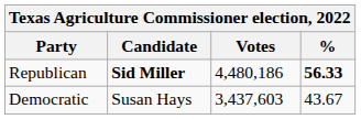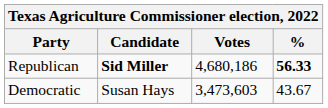 <table class="wikitable">
 <tr>
 <th colspan="4">Texas Agriculture Commissioner election, 2022</th>
 </tr>
 <tr>
 <th>Party</th>
 <th>Candidate</th>
 <th>Votes</th>
 <th>%</th>
 </tr>
 <tr>
 <td>Republican</td>
 <td><strong>Sid Miller</strong></td>
-<td>4,480,186</td>
+<td>4,680,186</td>
 <td><strong>56.33</strong></td>
 </tr>
 <tr>
 <td>Democratic</td>
 <td>Susan Hays</td>
-<td>3,437,603</td>
+<td>3,473,603</td>
 <td>43.67</td>
 </tr>
 </table>
